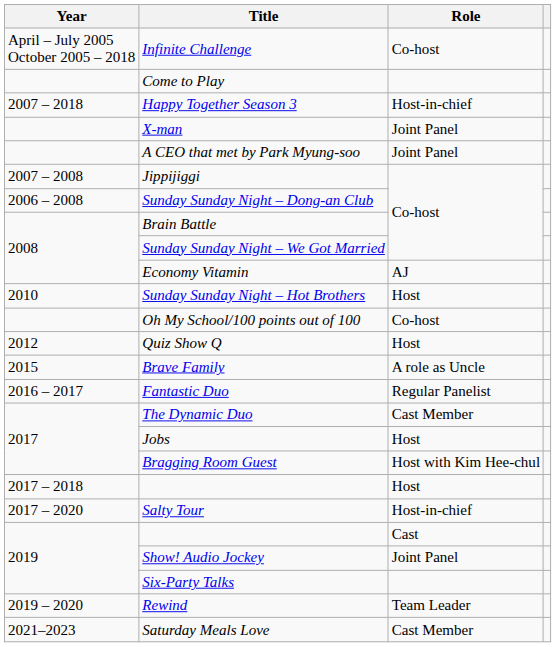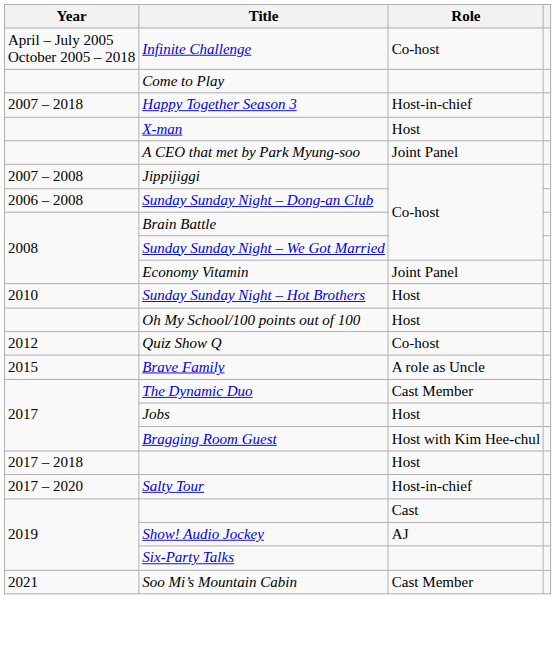 <table class="wikitable">
 <tr>
 <th>Year</th>
 <th>Title</th>
 <th>Role</th>
 <th></th>
 </tr>
 <tr>
 <td>April – July 2005<br>October 2005 – 2018</td>
 <td><em><a href='#'>Infinite Challenge</a></em></td>
 <td>Co-host</td>
 <td></td>
 </tr>
 <tr>
 <td></td>
 <td><em>Come to Play</em></td>
 <td></td>
 <td></td>
 </tr>
 <tr>
 <td>2007 – 2018</td>
 <td><em><a href='#'>Happy Together Season 3</a></em></td>
 <td>Host-in-chief</td>
 <td></td>
 </tr>
 <tr>
 <td></td>
 <td><em><a href='#'>X-man</a></em></td>
-<td>Joint Panel</td>
+<td>Host</td>
 <td></td>
 </tr>
 <tr>
 <td></td>
 <td><em>A CEO that met by Park Myung-soo</em></td>
 <td>Joint Panel</td>
 <td></td>
 </tr>
 <tr>
 <td>2007 – 2008</td>
 <td><em>Jippijiggi</em></td>
 <td rowspan="4">Co-host</td>
 <td></td>
 </tr>
 <tr>
 <td>2006 – 2008</td>
 <td><em><a href='#'>Sunday Sunday Night – Dong-an Club</a></em></td>
 <td></td>
 </tr>
 <tr>
 <td rowspan=3>2008</td>
 <td><em>Brain Battle</em></td>
 <td></td>
 </tr>
 <tr>
 <td><em><a href='#'>Sunday Sunday Night – We Got Married</a></em></td>
 <td></td>
 </tr>
 <tr>
 <td><em>Economy Vitamin</em></td>
-<td>AJ</td>
+<td>Joint Panel</td>
 <td></td>
 </tr>
 <tr>
 <td>2010</td>
 <td><em><a href='#'>Sunday Sunday Night  – Hot Brothers</a></em></td>
 <td>Host</td>
 <td></td>
 </tr>
 <tr>
 <td></td>
 <td><em>Oh My School/100 points out of 100</em></td>
-<td>Co-host</td>
+<td>Host</td>
 <td></td>
 </tr>
 <tr>
 <td>2012</td>
 <td><em>Quiz Show Q</em></td>
-<td>Host</td>
+<td>Co-host</td>
 <td></td>
 </tr>
 <tr>
 <td>2015</td>
 <td><em><a href='#'>Brave Family</a></em></td>
 <td>A role as Uncle</td>
-<td></td>
-</tr>
-<tr>
-<td>2016 – 2017</td>
-<td><em><a href='#'>Fantastic Duo</a></em></td>
-<td>Regular Panelist</td>
 <td></td>
 </tr>
 <tr>
 <td rowspan=3>2017</td>
 <td><em><a href='#'>The Dynamic Duo</a></em></td>
 <td>Cast Member</td>
 <td></td>
 </tr>
 <tr>
 <td><em>Jobs</em></td>
 <td>Host</td>
 <td></td>
 </tr>
 <tr>
 <td><em><a href='#'>Bragging Room Guest</a></em></td>
 <td>Host with Kim Hee-chul</td>
 <td></td>
 </tr>
 <tr>
 <td>2017 – 2018</td>
 <td><em></em></td>
 <td>Host</td>
 <td></td>
 </tr>
 <tr>
 <td>2017 – 2020</td>
 <td><em><a href='#'>Salty Tour</a></em></td>
 <td>Host-in-chief</td>
 <td></td>
 </tr>
 <tr>
 <td rowspan=3>2019</td>
 <td><em></em></td>
 <td>Cast</td>
 <td></td>
 </tr>
 <tr>
 <td><em><a href='#'>Show! Audio Jockey</a></em></td>
-<td>Joint Panel</td>
+<td>AJ</td>
 <td></td>
 </tr>
 <tr>
 <td><em><a href='#'>Six-Party Talks</a></em></td>
 <td></td>
 <td></td>
 </tr>
 <tr>
-<td>2019 – 2020</td>
-<td><em><a href='#'>Rewind</a></em></td>
-<td>Team Leader</td>
-<td></td>
-</tr>
-<tr>
-<td>2021–2023</td>
-<td><em>Saturday Meals Love</em> </td>
+<td>2021</td>
+<td><em>Soo Mi’s Mountain Cabin</em></td>
 <td>Cast Member</td>
 <td></td>
 </tr>
 </table>
